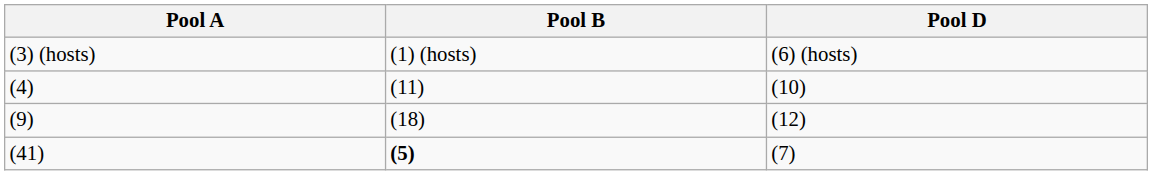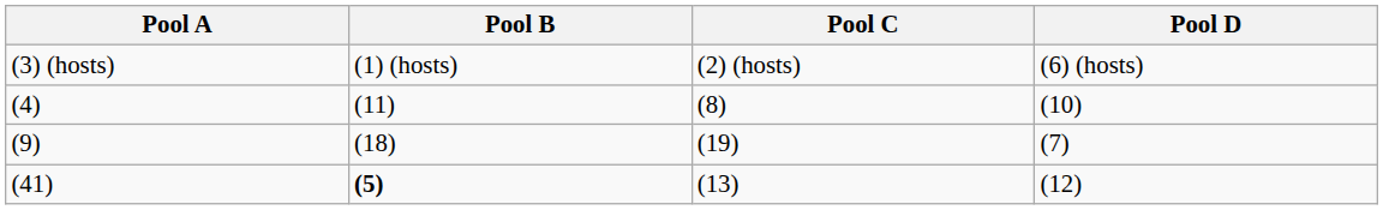 <table class="wikitable" width=880>
 <tr>
 <th width="25%">Pool A</th>
 <th width="25%">Pool B</th>
+<th width=25%>Pool C</th>
 <th width=25%>Pool D</th>
 </tr>
 <tr>
 <td> (3) (hosts)</td>
 <td> (1) (hosts)</td>
+<td> (2) (hosts)</td>
 <td> (6) (hosts)</td>
 </tr>
 <tr>
 <td> (4)</td>
 <td> (11)</td>
+<td> (8)</td>
 <td> (10)</td>
 </tr>
 <tr>
 <td> (9)</td>
 <td> (18)</td>
-<td> (12)</td>
+<td> (19)</td>
+<td> (7)</td>
 </tr>
 <tr>
 <td> (41)</td>
 <td><strong> (5)</strong></td>
-<td> (7)</td>
+<td> (13)</td>
+<td> (12)</td>
 </tr>
 </table>
